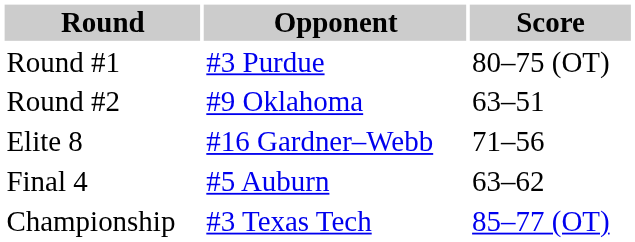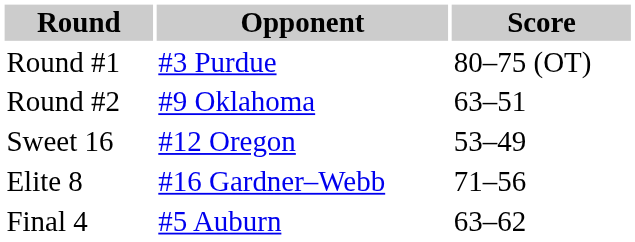 <table style="border:'10' 'solid' 'gray' " width="350" align="left">
 <tr>
 <th bgcolor="#cccccc">Round</th>
 <th bgcolor="#cccccc">Opponent</th>
 <th bgcolor="#cccccc">Score</th>
 </tr>
 <tr>
 <td>Round #1</td>
 <td><a href='#'>#3 Purdue</a></td>
 <td>80–75 (OT)</td>
 </tr>
 <tr>
 <td>Round #2</td>
 <td><a href='#'>#9 Oklahoma</a></td>
 <td>63–51</td>
 </tr>
 <tr>
+<td>Sweet 16</td>
+<td><a href='#'>#12 Oregon</a></td>
+<td>53–49</td>
+</tr>
+<tr>
 <td>Elite 8</td>
 <td><a href='#'>#16 Gardner–Webb</a></td>
 <td>71–56</td>
 </tr>
 <tr>
 <td>Final 4</td>
 <td><a href='#'>#5 Auburn</a></td>
 <td>63–62</td>
 </tr>
-<tr>
-<td>Championship</td>
-<td><a href='#'>#3 Texas Tech</a></td>
-<td><a href='#'>85–77 (OT)</a></td>
-</tr>
 </table>
